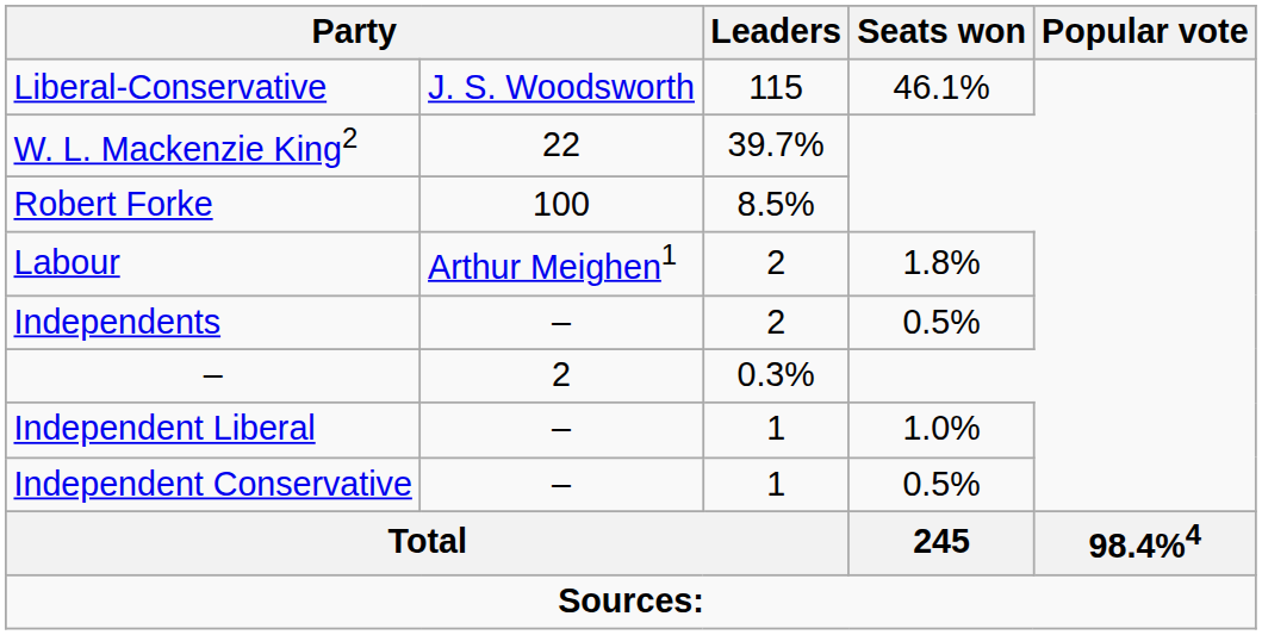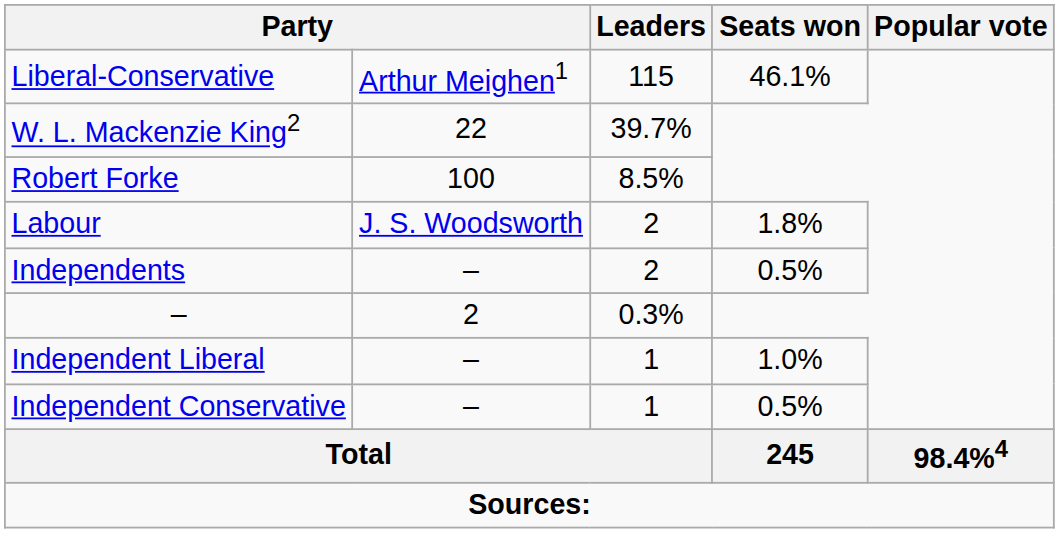 <table class="wikitable">
 <tr>
 <th colspan="2">Party</th>
 <th>Leaders</th>
 <th>Seats won</th>
 <th>Popular vote</th>
 </tr>
 <tr>
 <td><a href='#'>Liberal-Conservative</a></td>
-<td><a href='#'>J. S. Woodsworth</a></td>
+<td><a href='#'>Arthur Meighen</a><sup>1</sup></td>
 <td align=center>115</td>
 <td align=center>46.1%</td>
 </tr>
 <tr>
 <td><a href='#'>W. L. Mackenzie King</a><sup>2</sup></td>
 <td align=center>22</td>
 <td align=center>39.7%</td>
 </tr>
 <tr>
 <td><a href='#'>Robert Forke</a></td>
 <td align=center>100</td>
 <td align=center>8.5%</td>
 </tr>
 <tr>
 <td><a href='#'>Labour</a></td>
-<td><a href='#'>Arthur Meighen</a><sup>1</sup></td>
+<td><a href='#'>J. S. Woodsworth</a></td>
 <td align=center>2</td>
 <td align=center>1.8%</td>
 </tr>
 <tr>
 <td><a href='#'>Independents</a></td>
 <td align=center>–</td>
 <td align=center>2</td>
 <td align=center>0.5%</td>
 </tr>
 <tr>
 <td align=center>–</td>
 <td align=center>2</td>
 <td align=center>0.3%</td>
 </tr>
 <tr>
 <td><a href='#'>Independent Liberal</a></td>
 <td align=center>–</td>
 <td align=center>1</td>
 <td align=center>1.0%</td>
 </tr>
 <tr>
 <td><a href='#'>Independent Conservative</a></td>
 <td align=center>–</td>
 <td align=center>1</td>
 <td align=center>0.5%</td>
 </tr>
 <tr>
 <th colspan=3 align=left>Total</th>
 <th align=center>245</th>
 <th align=center>98.4%<sup>4</sup></th>
 </tr>
 <tr>
 <td align="center" colspan=5><strong>Sources:</strong> </td>
 </tr>
 </table>
